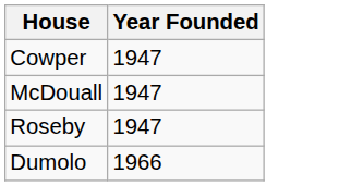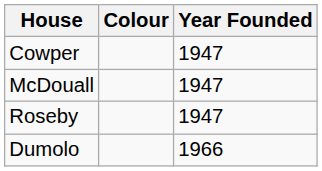 <table class="wikitable">
 <tr>
 <th>House</th>
+<th>Colour</th>
 <th>Year Founded</th>
 </tr>
 <tr>
 <td>Cowper</td>
+<td> </td>
 <td>1947</td>
 </tr>
 <tr>
 <td>McDouall</td>
+<td> </td>
 <td>1947</td>
 </tr>
 <tr>
 <td>Roseby</td>
+<td> </td>
 <td>1947</td>
 </tr>
 <tr>
 <td>Dumolo</td>
+<td> </td>
 <td>1966</td>
 </tr>
 </table>
